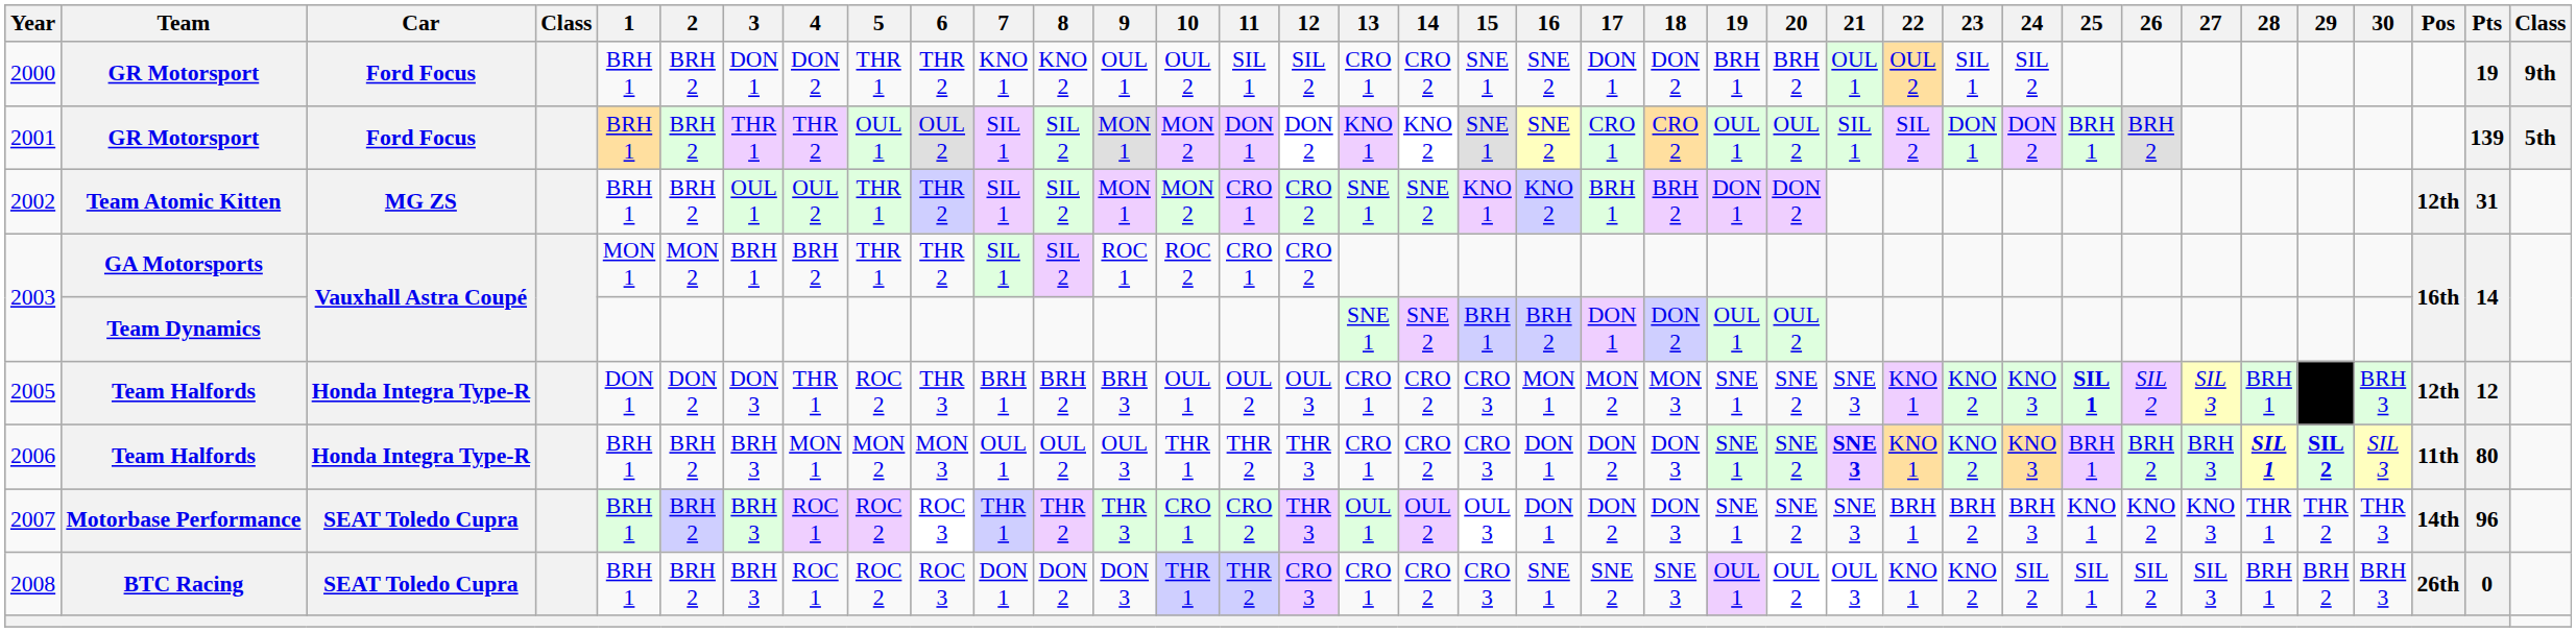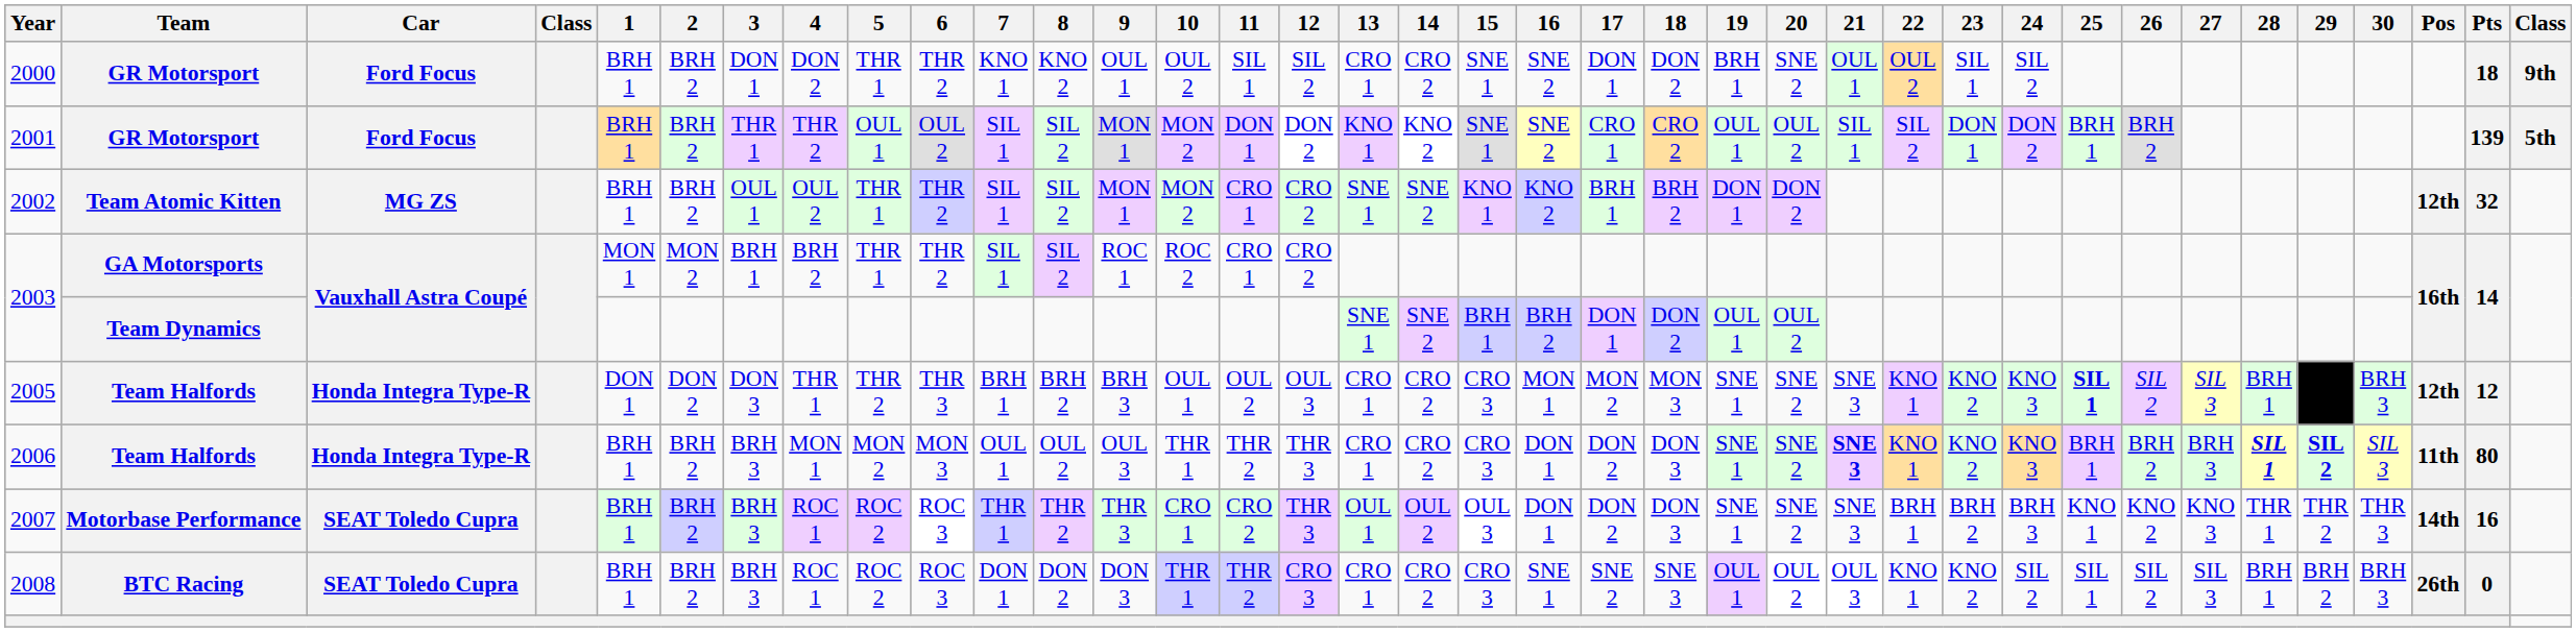 <table class="wikitable" style="text-align:center; font-size:85%">
 <tr>
 <th>Year</th>
 <th>Team</th>
 <th>Car</th>
 <th>Class</th>
 <th>1</th>
 <th>2</th>
 <th>3</th>
 <th>4</th>
 <th>5</th>
 <th>6</th>
 <th>7</th>
 <th>8</th>
 <th>9</th>
 <th>10</th>
 <th>11</th>
 <th>12</th>
 <th>13</th>
 <th>14</th>
 <th>15</th>
 <th>16</th>
 <th>17</th>
 <th>18</th>
 <th>19</th>
 <th>20</th>
 <th>21</th>
 <th>22</th>
 <th>23</th>
 <th>24</th>
 <th>25</th>
 <th>26</th>
 <th>27</th>
 <th>28</th>
 <th>29</th>
 <th>30</th>
 <th>Pos</th>
 <th>Pts</th>
 <th>Class</th>
 </tr>
 <tr>
 <td><a href='#'>2000</a></td>
 <th nowrap><a href='#'>GR Motorsport</a></th>
 <th nowrap><a href='#'>Ford Focus</a></th>
 <th><span></span></th>
 <td><a href='#'>BRH<br>1</a></td>
 <td><a href='#'>BRH<br>2</a></td>
 <td><a href='#'>DON<br>1</a></td>
 <td><a href='#'>DON<br>2</a></td>
 <td><a href='#'>THR<br>1</a></td>
 <td><a href='#'>THR<br>2</a></td>
 <td><a href='#'>KNO<br>1</a></td>
 <td><a href='#'>KNO<br>2</a></td>
 <td><a href='#'>OUL<br>1</a></td>
 <td><a href='#'>OUL<br>2</a></td>
 <td><a href='#'>SIL<br>1</a></td>
 <td><a href='#'>SIL<br>2</a></td>
 <td><a href='#'>CRO<br>1</a></td>
 <td><a href='#'>CRO<br>2</a></td>
 <td><a href='#'>SNE<br>1</a></td>
 <td><a href='#'>SNE<br>2</a></td>
 <td><a href='#'>DON<br>1</a></td>
 <td><a href='#'>DON<br>2</a></td>
 <td><a href='#'>BRH<br>1</a></td>
-<td><a href='#'>BRH<br>2</a></td>
+<td><a href='#'>SNE<br>2</a></td>
 <td style="background:#DFFFDF;"><a href='#'>OUL<br>1</a><br></td>
 <td style="background:#FFDF9F;"><a href='#'>OUL<br>2</a><br></td>
 <td><a href='#'>SIL<br>1</a></td>
 <td><a href='#'>SIL<br>2</a></td>
 <td></td>
 <td></td>
 <td></td>
 <td></td>
 <td></td>
 <td></td>
 <td></td>
-<th>19</th>
+<th>18</th>
 <th>9th</th>
 </tr>
 <tr>
 <td><a href='#'>2001</a></td>
 <th nowrap><a href='#'>GR Motorsport</a></th>
 <th nowrap><a href='#'>Ford Focus</a></th>
 <th><span></span></th>
 <td style="background:#FFDF9F;"><a href='#'>BRH<br>1</a><br></td>
 <td style="background:#DFFFDF;"><a href='#'>BRH<br>2</a><br></td>
 <td style="background:#EFCFFF;"><a href='#'>THR<br>1</a><br></td>
 <td style="background:#EFCFFF;"><a href='#'>THR<br>2</a><br></td>
 <td style="background:#DFFFDF;"><a href='#'>OUL<br>1</a><br></td>
 <td style="background:#DFDFDF;"><a href='#'>OUL<br>2</a><br></td>
 <td style="background:#EFCFFF;"><a href='#'>SIL<br>1</a><br></td>
 <td style="background:#DFFFDF;"><a href='#'>SIL<br>2</a><br></td>
 <td style="background:#DFDFDF;"><a href='#'>MON<br>1</a><br></td>
 <td style="background:#EFCFFF;"><a href='#'>MON<br>2</a><br></td>
 <td style="background:#EFCFFF;"><a href='#'>DON<br>1</a><br></td>
 <td style="background:#FFFFFF;"><a href='#'>DON<br>2</a><br></td>
 <td style="background:#EFCFFF;"><a href='#'>KNO<br>1</a><br></td>
 <td style="background:#FFFFFF;"><a href='#'>KNO<br>2</a><br></td>
 <td style="background:#DFDFDF;"><a href='#'>SNE<br>1</a><br></td>
 <td style="background:#FFFFBF;"><a href='#'>SNE<br>2</a><br></td>
 <td style="background:#DFFFDF;"><a href='#'>CRO<br>1</a><br></td>
 <td style="background:#FFDF9F;"><a href='#'>CRO<br>2</a><br></td>
 <td style="background:#DFFFDF;"><a href='#'>OUL<br>1</a><br></td>
 <td style="background:#DFFFDF;"><a href='#'>OUL<br>2</a><br></td>
 <td style="background:#DFFFDF;"><a href='#'>SIL<br>1</a><br></td>
 <td style="background:#EFCFFF;"><a href='#'>SIL<br>2</a><br></td>
 <td style="background:#DFFFDF;"><a href='#'>DON<br>1</a><br></td>
 <td style="background:#EFCFFF;"><a href='#'>DON<br>2</a><br></td>
 <td style="background:#DFFFDF;"><a href='#'>BRH<br>1</a><br></td>
 <td style="background:#DFDFDF;"><a href='#'>BRH<br>2</a><br></td>
 <td></td>
 <td></td>
 <td></td>
 <td></td>
 <td></td>
 <th>139</th>
 <th>5th</th>
 </tr>
 <tr>
 <td><a href='#'>2002</a></td>
 <th nowrap><a href='#'>Team Atomic Kitten</a></th>
 <th nowrap><a href='#'>MG ZS</a></th>
 <th><span></span></th>
 <td><a href='#'>BRH<br>1</a></td>
 <td><a href='#'>BRH<br>2</a></td>
 <td style="background:#DFFFDF;"><a href='#'>OUL<br>1</a><br></td>
 <td style="background:#DFFFDF;"><a href='#'>OUL<br>2</a><br></td>
 <td style="background:#DFFFDF;"><a href='#'>THR<br>1</a><br></td>
 <td style="background:#CFCFFF;"><a href='#'>THR<br>2</a><br></td>
 <td style="background:#EFCFFF;"><a href='#'>SIL<br>1</a><br></td>
 <td style="background:#DFFFDF;"><a href='#'>SIL<br>2</a><br></td>
 <td style="background:#EFCFFF;"><a href='#'>MON<br>1</a><br></td>
 <td style="background:#DFFFDF;"><a href='#'>MON<br>2</a><br></td>
 <td style="background:#EFCFFF;"><a href='#'>CRO<br>1</a><br></td>
 <td style="background:#DFFFDF;"><a href='#'>CRO<br>2</a><br></td>
 <td style="background:#DFFFDF;"><a href='#'>SNE<br>1</a><br></td>
 <td style="background:#DFFFDF;"><a href='#'>SNE<br>2</a><br></td>
 <td style="background:#EFCFFF;"><a href='#'>KNO<br>1</a><br></td>
 <td style="background:#CFCFFF;"><a href='#'>KNO<br>2</a><br></td>
 <td style="background:#DFFFDF;"><a href='#'>BRH<br>1</a><br></td>
 <td style="background:#EFCFFF;"><a href='#'>BRH<br>2</a><br></td>
 <td style="background:#EFCFFF;"><a href='#'>DON<br>1</a><br></td>
 <td style="background:#EFCFFF;"><a href='#'>DON<br>2</a><br></td>
 <td></td>
 <td></td>
 <td></td>
 <td></td>
 <td></td>
 <td></td>
 <td></td>
 <td></td>
 <td></td>
 <td></td>
 <th>12th</th>
-<th>31</th>
+<th>32</th>
 <td></td>
 </tr>
 <tr>
 <td rowspan=2><a href='#'>2003</a></td>
 <th nowrap><a href='#'>GA Motorsports</a></th>
 <th rowspan=2 nowrap><a href='#'>Vauxhall Astra Coupé</a></th>
 <th rowspan=2><span></span></th>
 <td><a href='#'>MON<br>1</a></td>
 <td><a href='#'>MON<br>2</a></td>
 <td><a href='#'>BRH<br>1</a></td>
 <td><a href='#'>BRH<br>2</a></td>
 <td><a href='#'>THR<br>1</a></td>
 <td><a href='#'>THR<br>2</a></td>
 <td style="background:#DFFFDF;"><a href='#'>SIL<br>1</a><br></td>
 <td style="background:#EFCFFF;"><a href='#'>SIL<br>2</a><br></td>
 <td><a href='#'>ROC<br>1</a></td>
 <td><a href='#'>ROC<br>2</a></td>
 <td><a href='#'>CRO<br>1</a></td>
 <td><a href='#'>CRO<br>2</a></td>
 <td></td>
 <td></td>
 <td></td>
 <td></td>
 <td></td>
 <td></td>
 <td></td>
 <td></td>
 <td></td>
 <td></td>
 <td></td>
 <td></td>
 <td></td>
 <td></td>
 <td></td>
 <td></td>
 <td></td>
 <td></td>
 <th rowspan=2>16th</th>
 <th rowspan=2>14</th>
 <td rowspan=2></td>
 </tr>
 <tr>
 <th nowrap><a href='#'>Team Dynamics</a></th>
 <td></td>
 <td></td>
 <td></td>
 <td></td>
 <td></td>
 <td></td>
 <td></td>
 <td></td>
 <td></td>
 <td></td>
 <td></td>
 <td></td>
 <td style="background:#DFFFDF;"><a href='#'>SNE<br>1</a><br></td>
 <td style="background:#EFCFFF;"><a href='#'>SNE<br>2</a><br></td>
 <td style="background:#CFCFFF;"><a href='#'>BRH<br>1</a><br></td>
 <td style="background:#CFCFFF;"><a href='#'>BRH<br>2</a><br></td>
 <td style="background:#EFCFFF;"><a href='#'>DON<br>1</a><br></td>
 <td style="background:#CFCFFF;"><a href='#'>DON<br>2</a><br></td>
 <td style="background:#DFFFDF;"><a href='#'>OUL<br>1</a><br></td>
 <td style="background:#DFFFDF;"><a href='#'>OUL<br>2</a><br></td>
 <td></td>
 <td></td>
 <td></td>
 <td></td>
 <td></td>
 <td></td>
 <td></td>
 <td></td>
 <td></td>
 <td></td>
 </tr>
 <tr>
 <td><a href='#'>2005</a></td>
 <th nowrap><a href='#'>Team Halfords</a></th>
 <th nowrap><a href='#'>Honda Integra Type-R</a></th>
 <th></th>
 <td><a href='#'>DON<br>1</a></td>
 <td><a href='#'>DON<br>2</a></td>
 <td><a href='#'>DON<br>3</a></td>
 <td><a href='#'>THR<br>1</a></td>
-<td><a href='#'>ROC<br>2</a></td>
+<td><a href='#'>THR<br>2</a></td>
 <td><a href='#'>THR<br>3</a></td>
 <td><a href='#'>BRH<br>1</a></td>
 <td><a href='#'>BRH<br>2</a></td>
 <td><a href='#'>BRH<br>3</a></td>
 <td><a href='#'>OUL<br>1</a></td>
 <td><a href='#'>OUL<br>2</a></td>
 <td><a href='#'>OUL<br>3</a></td>
 <td><a href='#'>CRO<br>1</a></td>
 <td><a href='#'>CRO<br>2</a></td>
 <td><a href='#'>CRO<br>3</a></td>
 <td><a href='#'>MON<br>1</a></td>
 <td><a href='#'>MON<br>2</a></td>
 <td><a href='#'>MON<br>3</a></td>
 <td><a href='#'>SNE<br>1</a></td>
 <td><a href='#'>SNE<br>2</a></td>
 <td><a href='#'>SNE<br>3</a></td>
 <td style="background:#EFCFFF;"><a href='#'>KNO<br>1</a><br></td>
 <td style="background:#DFFFDF;"><a href='#'>KNO<br>2</a><br></td>
 <td style="background:#DFFFDF;"><a href='#'>KNO<br>3</a><br></td>
 <td style="background:#DFFFDF;"><strong><a href='#'>SIL<br>1</a></strong><br></td>
 <td style="background:#EFCFFF;"><em><a href='#'>SIL<br>2</a></em><br></td>
 <td style="background:#FFFFBF;"><em><a href='#'>SIL<br>3</a></em><br></td>
 <td style="background:#DFFFDF;"><a href='#'>BRH<br>1</a><br></td>
 <td style="background:#000000; color:white"><a href='#'></a><br></td>
 <td style="background:#DFFFDF;"><a href='#'>BRH<br>3</a><br></td>
 <th>12th</th>
 <th>12</th>
 <td></td>
 </tr>
 <tr>
 <td><a href='#'>2006</a></td>
 <th nowrap><a href='#'>Team Halfords</a></th>
 <th nowrap><a href='#'>Honda Integra Type-R</a></th>
 <th></th>
 <td><a href='#'>BRH<br>1</a></td>
 <td><a href='#'>BRH<br>2</a></td>
 <td><a href='#'>BRH<br>3</a></td>
 <td><a href='#'>MON<br>1</a></td>
 <td><a href='#'>MON<br>2</a></td>
 <td><a href='#'>MON<br>3</a></td>
 <td><a href='#'>OUL<br>1</a></td>
 <td><a href='#'>OUL<br>2</a></td>
 <td><a href='#'>OUL<br>3</a></td>
 <td><a href='#'>THR<br>1</a></td>
 <td><a href='#'>THR<br>2</a></td>
 <td><a href='#'>THR<br>3</a></td>
 <td><a href='#'>CRO<br>1</a></td>
 <td><a href='#'>CRO<br>2</a></td>
 <td><a href='#'>CRO<br>3</a></td>
 <td><a href='#'>DON<br>1</a></td>
 <td><a href='#'>DON<br>2</a></td>
 <td><a href='#'>DON<br>3</a></td>
 <td style="background:#DFFFDF;"><a href='#'>SNE<br>1</a><br></td>
 <td style="background:#DFFFDF;"><a href='#'>SNE<br>2</a><br></td>
 <td style="background:#EFCFFF;"><strong><a href='#'>SNE<br>3</a></strong><br></td>
 <td style="background:#FFDF9F;"><a href='#'>KNO<br>1</a><br></td>
 <td style="background:#DFFFDF;"><a href='#'>KNO<br>2</a><br></td>
 <td style="background:#FFDF9F;"><a href='#'>KNO<br>3</a><br></td>
 <td style="background:#EFCFFF;"><a href='#'>BRH<br>1</a><br></td>
 <td style="background:#DFFFDF;"><a href='#'>BRH<br>2</a><br></td>
 <td style="background:#DFFFDF;"><a href='#'>BRH<br>3</a><br></td>
 <td style="background:#FFFFBF;"><strong><em><a href='#'>SIL<br>1</a></em></strong><br></td>
 <td style="background:#DFFFDF;"><strong><a href='#'>SIL<br>2</a></strong><br></td>
 <td style="background:#FFFFBF;"><em><a href='#'>SIL<br>3</a></em><br></td>
 <th>11th</th>
 <th>80</th>
 <td></td>
 </tr>
 <tr>
 <td><a href='#'>2007</a></td>
 <th nowrap><a href='#'>Motorbase Performance</a></th>
 <th nowrap><a href='#'>SEAT Toledo Cupra</a></th>
 <th></th>
 <td style="background:#DFFFDF;"><a href='#'>BRH<br>1</a><br></td>
 <td style="background:#CFCFFF;"><a href='#'>BRH<br>2</a><br></td>
 <td style="background:#DFFFDF;"><a href='#'>BRH<br>3</a><br></td>
 <td style="background:#EFCFFF;"><a href='#'>ROC<br>1</a><br></td>
 <td style="background:#EFCFFF;"><a href='#'>ROC<br>2</a><br></td>
 <td style="background:#FFFFFF;"><a href='#'>ROC<br>3</a><br></td>
 <td style="background:#CFCFFF;"><a href='#'>THR<br>1</a><br></td>
 <td style="background:#EFCFFF;"><a href='#'>THR<br>2</a><br></td>
 <td style="background:#DFFFDF;"><a href='#'>THR<br>3</a><br></td>
 <td style="background:#DFFFDF;"><a href='#'>CRO<br>1</a><br></td>
 <td style="background:#DFFFDF;"><a href='#'>CRO<br>2</a><br></td>
 <td style="background:#EFCFFF;"><a href='#'>THR<br>3</a><br></td>
 <td style="background:#DFFFDF;"><a href='#'>OUL<br>1</a><br></td>
 <td style="background:#EFCFFF;"><a href='#'>OUL<br>2</a><br></td>
 <td style="background:#FFFFFF;"><a href='#'>OUL<br>3</a><br></td>
 <td><a href='#'>DON<br>1</a></td>
 <td><a href='#'>DON<br>2</a></td>
 <td><a href='#'>DON<br>3</a></td>
 <td><a href='#'>SNE<br>1</a></td>
 <td><a href='#'>SNE<br>2</a></td>
 <td><a href='#'>SNE<br>3</a></td>
 <td><a href='#'>BRH<br>1</a></td>
 <td><a href='#'>BRH<br>2</a></td>
 <td><a href='#'>BRH<br>3</a></td>
 <td><a href='#'>KNO<br>1</a></td>
 <td><a href='#'>KNO<br>2</a></td>
 <td><a href='#'>KNO<br>3</a></td>
 <td><a href='#'>THR<br>1</a></td>
 <td><a href='#'>THR<br>2</a></td>
 <td><a href='#'>THR<br>3</a></td>
 <th>14th</th>
-<th>96</th>
+<th>16</th>
 <td></td>
 </tr>
 <tr>
 <td><a href='#'>2008</a></td>
 <th nowrap><a href='#'>BTC Racing</a></th>
 <th nowrap><a href='#'>SEAT Toledo Cupra</a></th>
 <th></th>
 <td><a href='#'>BRH<br>1</a></td>
 <td><a href='#'>BRH<br>2</a></td>
 <td><a href='#'>BRH<br>3</a></td>
 <td><a href='#'>ROC<br>1</a></td>
 <td><a href='#'>ROC<br>2</a></td>
 <td><a href='#'>ROC<br>3</a></td>
 <td><a href='#'>DON<br>1</a></td>
 <td><a href='#'>DON<br>2</a></td>
 <td><a href='#'>DON<br>3</a></td>
 <td style="background:#CFCFFF;"><a href='#'>THR<br>1</a><br></td>
 <td style="background:#CFCFFF;"><a href='#'>THR<br>2</a><br></td>
 <td style="background:#EFCFFF;"><a href='#'>CRO<br>3</a><br></td>
 <td><a href='#'>CRO<br>1</a></td>
 <td><a href='#'>CRO<br>2</a></td>
 <td><a href='#'>CRO<br>3</a></td>
 <td><a href='#'>SNE<br>1</a></td>
 <td><a href='#'>SNE<br>2</a></td>
 <td><a href='#'>SNE<br>3</a></td>
 <td style="background:#EFCFFF;"><a href='#'>OUL<br>1</a><br></td>
 <td style="background:#FFFFFF;"><a href='#'>OUL<br>2</a><br></td>
 <td style="background:#FFFFFF;"><a href='#'>OUL<br>3</a><br></td>
 <td><a href='#'>KNO<br>1</a></td>
 <td><a href='#'>KNO<br>2</a></td>
 <td><a href='#'>SIL<br>2</a></td>
 <td><a href='#'>SIL<br>1</a></td>
 <td><a href='#'>SIL<br>2</a></td>
 <td><a href='#'>SIL<br>3</a></td>
 <td><a href='#'>BRH<br>1</a></td>
 <td><a href='#'>BRH<br>2</a></td>
 <td><a href='#'>BRH<br>3</a></td>
 <th>26th</th>
 <th>0</th>
 <td></td>
 </tr>
 <tr>
 <th colspan="36"></th>
 </tr>
 </table>
